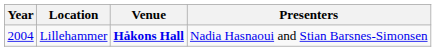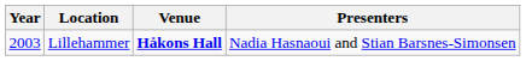 <table class="wikitable">
 <tr>
 <th>Year</th>
 <th>Location</th>
 <th>Venue</th>
 <th>Presenters</th>
 </tr>
 <tr>
-<td><a href='#'>2004</a></td>
+<td><a href='#'>2003</a></td>
 <td><a href='#'>Lillehammer</a></td>
 <td><strong><a href='#'>Håkons Hall</a></strong></td>
 <td><a href='#'>Nadia Hasnaoui</a> and <a href='#'>Stian Barsnes-Simonsen</a></td>
 </tr>
 </table>
